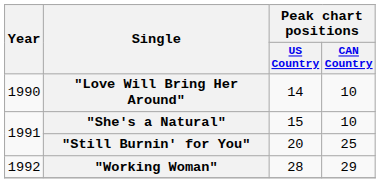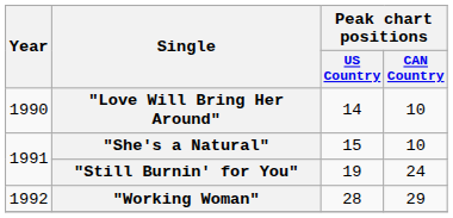 <table class="wikitable plainrowheaders" style="text-align:center;">
 <tr>
 <th rowspan="2">Year</th>
 <th rowspan="2" style="width:16em;">Single</th>
 <th colspan="2">Peak chart<br>positions</th>
 </tr>
 <tr style="font-size:smaller;">
 <th width="45"><a href='#'>US Country</a></th>
 <th width="45"><a href='#'>CAN Country</a></th>
 </tr>
 <tr>
 <td>1990</td>
 <th scope="row">"Love Will Bring Her Around"</th>
 <td>14</td>
 <td>10</td>
 </tr>
 <tr>
 <td rowspan=2>1991</td>
 <th scope="row">"She's a Natural"</th>
 <td>15</td>
 <td>10</td>
 </tr>
 <tr>
 <th scope="row">"Still Burnin' for You"</th>
-<td>20</td>
-<td>25</td>
+<td>19</td>
+<td>24</td>
 </tr>
 <tr>
 <td rowspan=1>1992</td>
 <th scope="row">"Working Woman"</th>
 <td>28</td>
 <td>29</td>
 </tr>
 <tr>
 </tr>
 </table>
